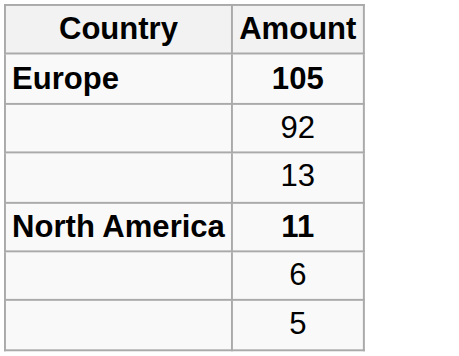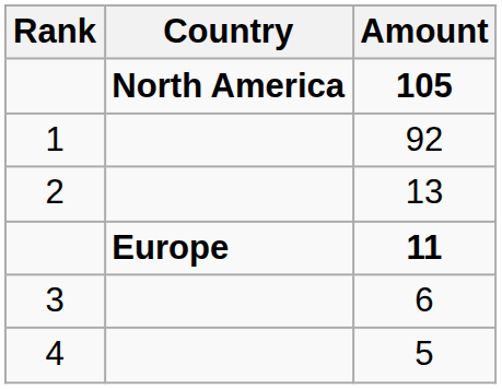 <table class="wikitable" style="text-align: center;">
 <tr>
+<th>Rank</th>
 <th>Country</th>
 <th>Amount</th>
 </tr>
 <tr>
-<td style="text-align: left;"><strong>Europe</strong></td>
+<td></td>
+<td style="text-align: left;"><strong>North America</strong></td>
 <td><strong>105</strong></td>
 </tr>
 <tr>
+<td>1</td>
 <td style="text-align: left;"></td>
 <td>92</td>
 </tr>
 <tr>
+<td>2</td>
 <td style="text-align: left;"></td>
 <td>13</td>
 </tr>
 <tr>
-<td style="text-align: left;"><strong>North America</strong></td>
+<td></td>
+<td style="text-align: left;"><strong>Europe</strong></td>
 <td><strong>11</strong></td>
 </tr>
 <tr>
+<td>3</td>
 <td style="text-align: left;"></td>
 <td>6</td>
 </tr>
 <tr>
+<td>4</td>
 <td style="text-align: left;"></td>
 <td>5</td>
 </tr>
 </table>
